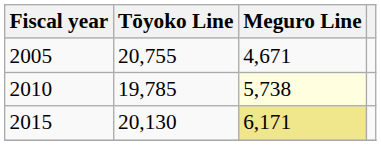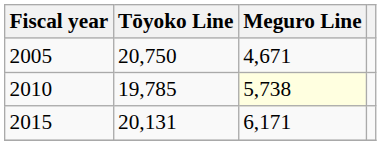 <table class="wikitable">
 <tr>
 <th>Fiscal year</th>
 <th>Tōyoko Line</th>
 <th>Meguro Line</th>
 <th></th>
 </tr>
 <tr>
 <td>2005</td>
-<td>20,755</td>
+<td>20,750</td>
 <td>4,671</td>
 <td></td>
 </tr>
 <tr>
 <td>2010</td>
 <td>19,785</td>
 <td style="background: lightyellow;">5,738</td>
 <td></td>
 </tr>
 <tr>
 <td>2015</td>
-<td>20,130</td>
-<td style="background: khaki;">6,171</td>
+<td>20,131</td>
+<td>6,171</td>
 <td></td>
 </tr>
 <tr>
 </tr>
 </table>
